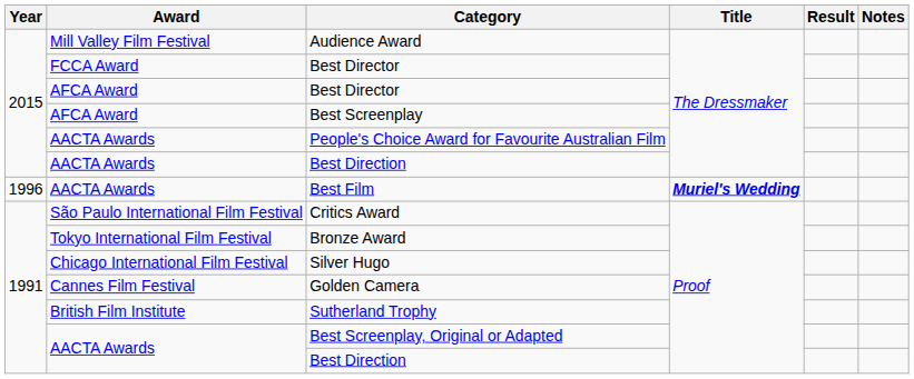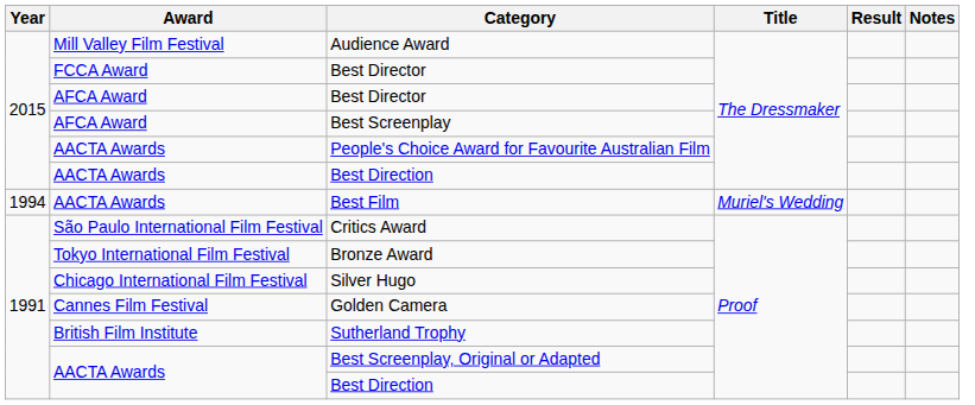 <table class="wikitable">
 <tr>
 <th>Year</th>
 <th>Award</th>
 <th>Category</th>
 <th>Title</th>
 <th>Result</th>
 <th>Notes</th>
 </tr>
 <tr>
 <td rowspan="6">2015</td>
 <td><a href='#'>Mill Valley Film Festival</a></td>
 <td>Audience Award</td>
 <td rowspan="6"><em><a href='#'>The Dressmaker</a></em></td>
 <td></td>
 <td></td>
 </tr>
 <tr>
 <td><a href='#'>FCCA Award</a></td>
 <td>Best Director</td>
 <td></td>
 <td></td>
 </tr>
 <tr>
 <td><a href='#'>AFCA Award</a></td>
 <td>Best Director</td>
 <td></td>
 <td></td>
 </tr>
 <tr>
 <td><a href='#'>AFCA Award</a></td>
 <td>Best Screenplay</td>
 <td></td>
 <td></td>
 </tr>
 <tr>
 <td><a href='#'>AACTA Awards</a></td>
 <td><a href='#'>People's Choice Award for Favourite Australian Film</a></td>
 <td></td>
 <td></td>
 </tr>
 <tr>
 <td><a href='#'>AACTA Awards</a></td>
 <td><a href='#'>Best Direction</a></td>
 <td></td>
 <td></td>
 </tr>
 <tr>
-<td>1996</td>
+<td>1994</td>
 <td><a href='#'>AACTA Awards</a></td>
 <td><a href='#'>Best Film</a></td>
-<td><strong><em><a href='#'>Muriel's Wedding</a></em></strong></td>
+<td><em><a href='#'>Muriel's Wedding</a></em></td>
 <td></td>
 <td></td>
 </tr>
 <tr>
 <td rowspan="7">1991</td>
 <td><a href='#'>São Paulo International Film Festival</a></td>
 <td>Critics Award</td>
 <td rowspan="7"><em><a href='#'>Proof</a></em></td>
 <td></td>
 <td></td>
 </tr>
 <tr>
 <td><a href='#'>Tokyo International Film Festival</a></td>
 <td>Bronze Award</td>
 <td></td>
 <td></td>
 </tr>
 <tr>
 <td><a href='#'>Chicago International Film Festival</a></td>
 <td>Silver Hugo</td>
 <td></td>
 <td></td>
 </tr>
 <tr>
 <td><a href='#'>Cannes Film Festival</a></td>
 <td>Golden Camera</td>
 <td></td>
 <td></td>
 </tr>
 <tr>
 <td><a href='#'>British Film Institute</a></td>
 <td><a href='#'>Sutherland Trophy</a></td>
 <td></td>
 <td></td>
 </tr>
 <tr>
 <td rowspan="2"><a href='#'>AACTA Awards</a></td>
 <td><a href='#'>Best Screenplay, Original or Adapted</a></td>
 <td></td>
 <td></td>
 </tr>
 <tr>
 <td><a href='#'>Best Direction</a></td>
 <td></td>
 <td></td>
 </tr>
 </table>
